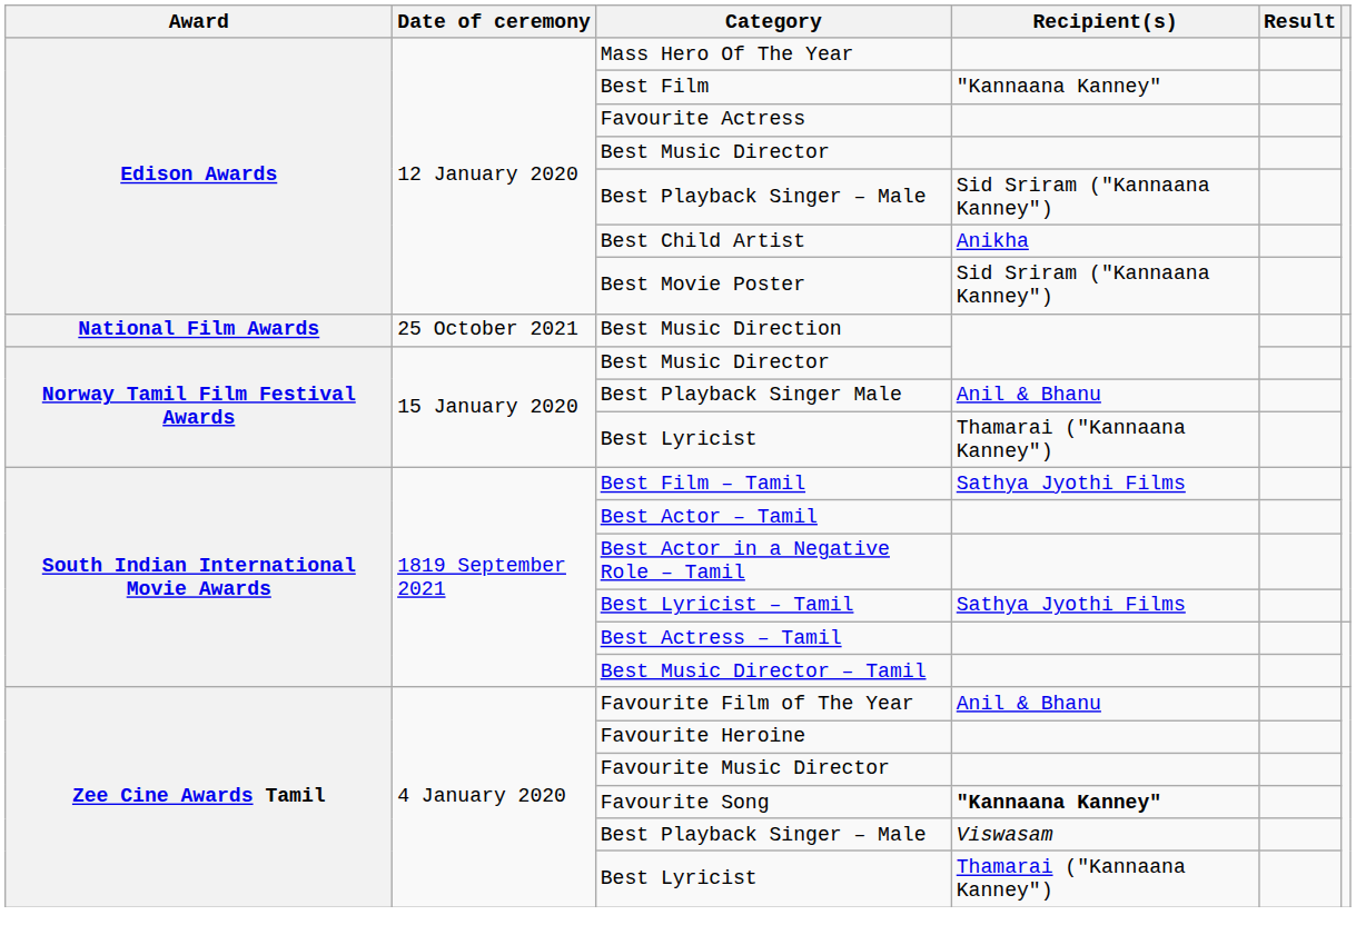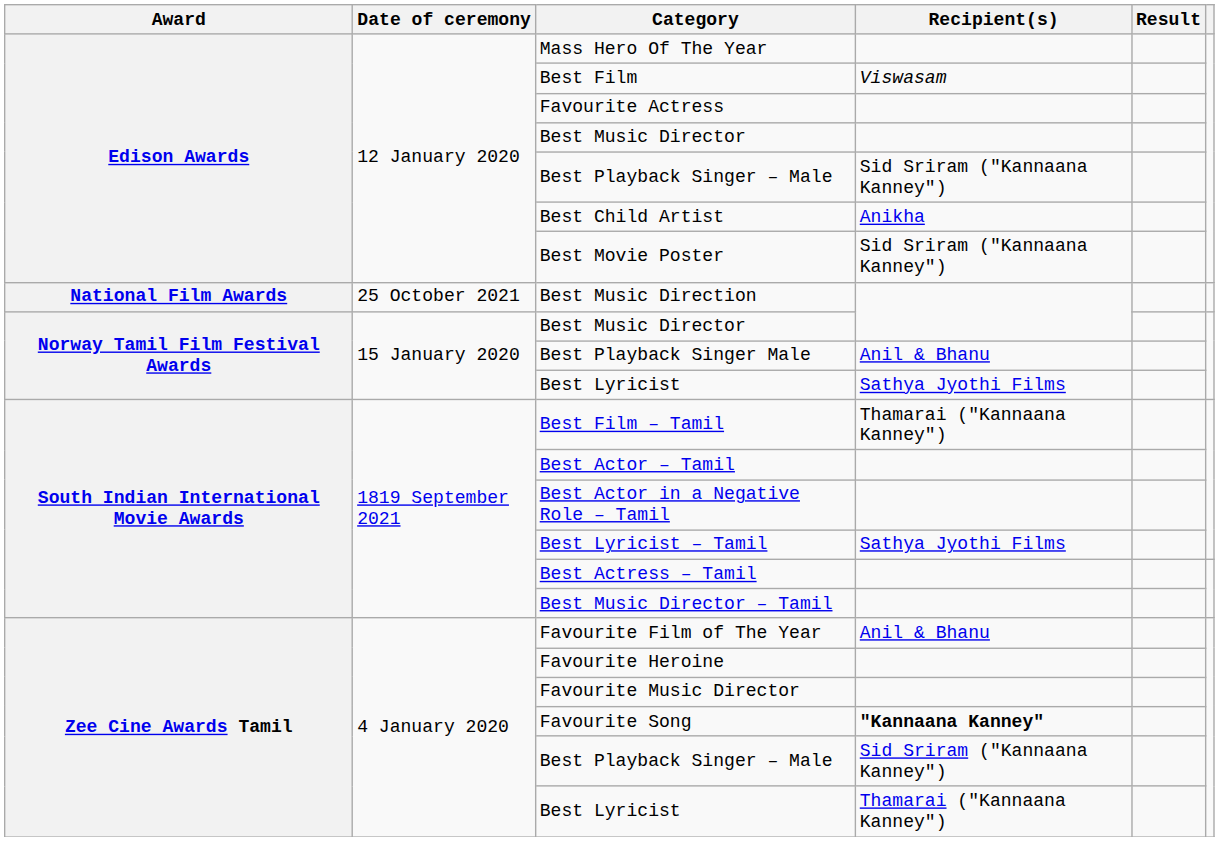 <table class="wikitable plainrowheaders sortable">
 <tr>
 <th scope="col">Award</th>
 <th scope="col">Date of ceremony</th>
 <th scope="col">Category</th>
 <th scope="col">Recipient(s)</th>
 <th scope="col">Result</th>
 <th scope="col" class="unsortable"></th>
 </tr>
 <tr>
 <th scope="row" rowspan="7"><a href='#'>Edison Awards</a></th>
 <td rowspan="7">12 January 2020</td>
 <td>Mass Hero Of The Year</td>
 <td></td>
 <td></td>
 <td style="text-align:center;" rowspan="7"><br></td>
 </tr>
 <tr>
 <td>Best Film</td>
-<td>"Kannaana Kanney"</td>
+<td><em>Viswasam</em></td>
 <td></td>
 </tr>
 <tr>
 <td>Favourite Actress</td>
 <td></td>
 <td></td>
 </tr>
 <tr>
 <td>Best Music Director</td>
 <td></td>
 <td></td>
 </tr>
 <tr>
 <td>Best Playback Singer – Male</td>
 <td>Sid Sriram ("Kannaana Kanney")</td>
 <td></td>
 </tr>
 <tr>
 <td>Best Child Artist</td>
 <td><a href='#'>Anikha</a></td>
 <td></td>
 </tr>
 <tr>
 <td>Best Movie Poster</td>
 <td>Sid Sriram ("Kannaana Kanney")</td>
 <td></td>
 </tr>
 <tr>
 <th scope="row"><a href='#'>National Film Awards</a></th>
 <td>25 October 2021</td>
 <td>Best Music Direction</td>
 <td rowspan="2"></td>
 <td></td>
 <td style="text-align:center;"></td>
 </tr>
 <tr>
 <th scope="row" rowspan="3"><a href='#'>Norway Tamil Film Festival Awards</a></th>
 <td rowspan="3">15 January 2020</td>
 <td>Best Music Director</td>
 <td></td>
 <td style="text-align:center;" rowspan="3"></td>
 </tr>
 <tr>
 <td>Best Playback Singer Male</td>
 <td><a href='#'>Anil & Bhanu</a></td>
 <td></td>
 </tr>
 <tr>
 <td>Best Lyricist</td>
-<td>Thamarai ("Kannaana Kanney")</td>
+<td><a href='#'>Sathya Jyothi Films</a></td>
 <td></td>
 </tr>
 <tr>
 <th scope="row" rowspan="6"><a href='#'>South Indian International Movie Awards</a></th>
 <td rowspan="6"><a href='#'>1819 September 2021</a></td>
 <td><a href='#'>Best Film – Tamil</a></td>
-<td><a href='#'>Sathya Jyothi Films</a></td>
+<td>Thamarai ("Kannaana Kanney")</td>
 <td></td>
 <td style="text-align:center;" rowspan="4"></td>
 </tr>
 <tr>
 <td><a href='#'>Best Actor – Tamil</a></td>
 <td></td>
 <td></td>
 </tr>
 <tr>
 <td><a href='#'>Best Actor in a Negative Role – Tamil</a></td>
 <td></td>
 <td></td>
 </tr>
 <tr>
 <td><a href='#'>Best Lyricist – Tamil</a></td>
 <td><a href='#'>Sathya Jyothi Films</a></td>
 <td></td>
 </tr>
 <tr>
 <td><a href='#'>Best Actress – Tamil</a></td>
 <td></td>
 <td></td>
 <td style="text-align:center;" rowspan="2"></td>
 </tr>
 <tr>
 <td><a href='#'>Best Music Director – Tamil</a></td>
 <td></td>
 <td></td>
 </tr>
 <tr>
 <th scope="row" rowspan="6"><a href='#'>Zee Cine Awards</a> Tamil</th>
 <td rowspan="6">4 January 2020</td>
 <td>Favourite Film of The Year</td>
 <td><a href='#'>Anil & Bhanu</a></td>
 <td></td>
 <td style="text-align:center;" rowspan="6"><br></td>
 </tr>
 <tr>
 <td>Favourite Heroine</td>
 <td></td>
 <td></td>
 </tr>
 <tr>
 <td>Favourite Music Director</td>
 <td></td>
 <td></td>
 </tr>
 <tr>
 <td>Favourite Song</td>
 <td><strong>"Kannaana Kanney"</strong></td>
 <td></td>
 </tr>
 <tr>
 <td>Best Playback Singer – Male</td>
-<td><em>Viswasam</em></td>
+<td><a href='#'>Sid Sriram</a> ("Kannaana Kanney")</td>
 <td></td>
 </tr>
 <tr>
 <td>Best Lyricist</td>
 <td><a href='#'>Thamarai</a> ("Kannaana Kanney")</td>
 <td></td>
 </tr>
 <tr>
 </tr>
 </table>
